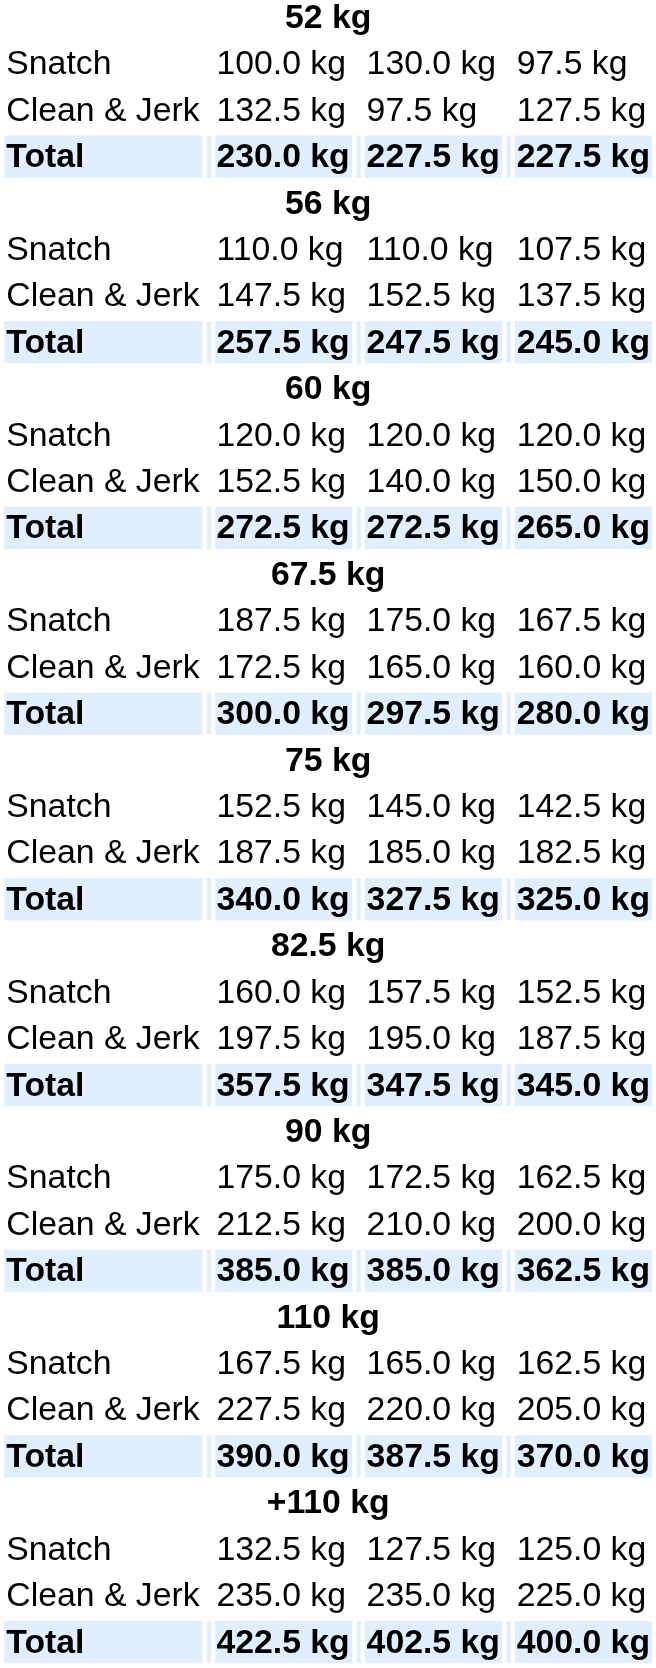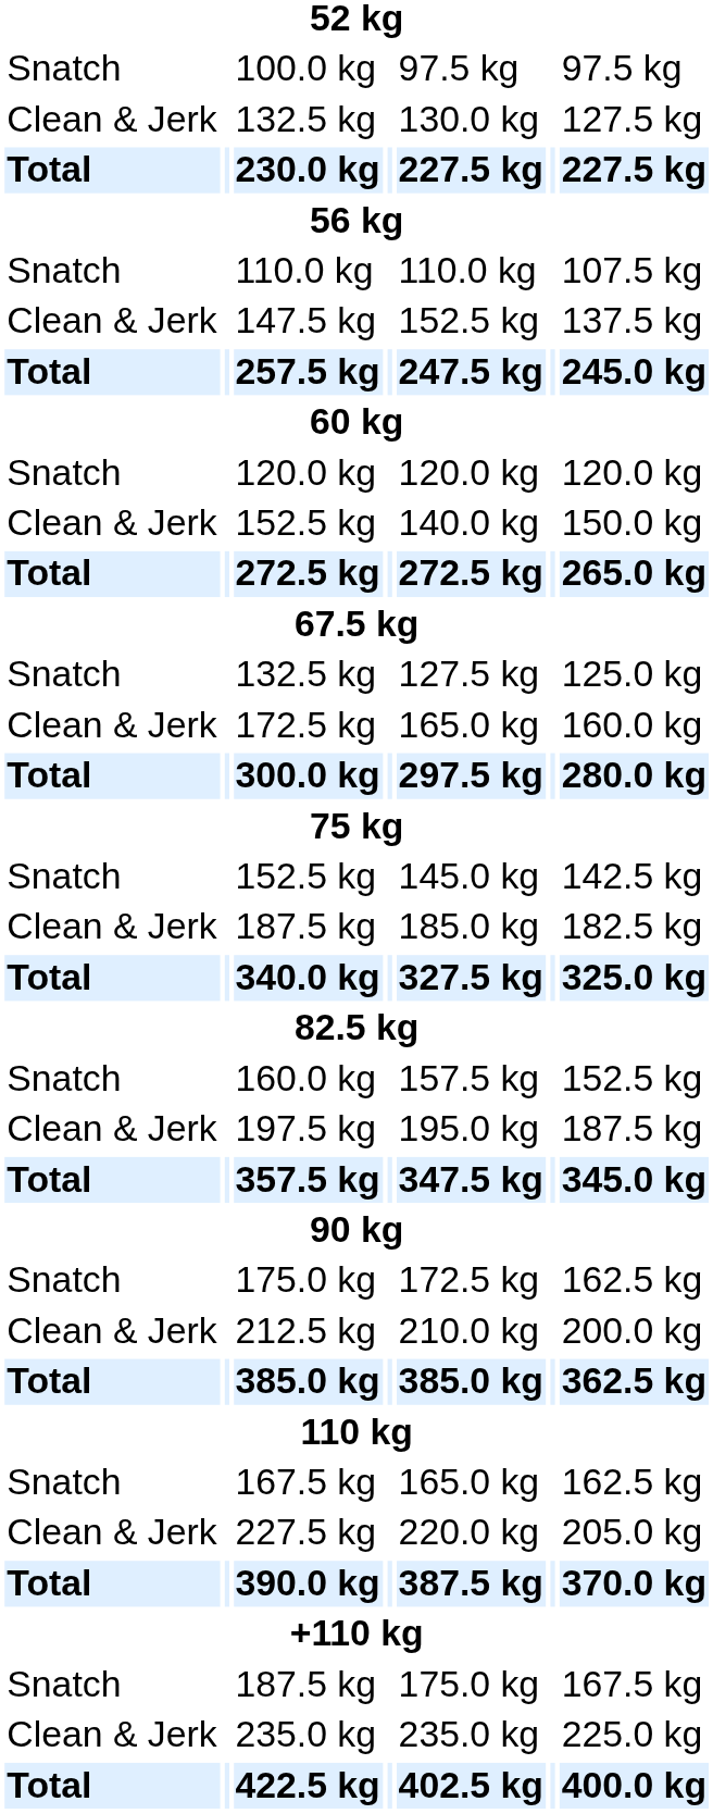 <table>
 <tr>
 <th colspan=7>52 kg</th>
 </tr>
 <tr>
 <td>Snatch</td>
 <td></td>
 <td>100.0 kg</td>
 <td></td>
-<td>130.0 kg</td>
+<td>97.5 kg</td>
 <td></td>
 <td>97.5 kg</td>
 </tr>
 <tr>
 <td>Clean & Jerk</td>
 <td></td>
 <td>132.5 kg</td>
 <td></td>
-<td>97.5 kg</td>
+<td>130.0 kg</td>
 <td></td>
 <td>127.5 kg</td>
 </tr>
 <tr bgcolor=#dfefff>
 <td><strong>Total</strong></td>
 <td></td>
 <td><strong>230.0 kg</strong></td>
 <td></td>
 <td><strong>227.5 kg</strong></td>
 <td></td>
 <td><strong>227.5 kg</strong></td>
 </tr>
 <tr>
 <th colspan=7>56 kg</th>
 </tr>
 <tr>
 <td>Snatch</td>
 <td></td>
 <td>110.0 kg</td>
 <td></td>
 <td>110.0 kg</td>
 <td></td>
 <td>107.5 kg</td>
 </tr>
 <tr>
 <td>Clean & Jerk</td>
 <td></td>
 <td>147.5 kg</td>
 <td></td>
 <td>152.5 kg</td>
 <td></td>
 <td>137.5 kg</td>
 </tr>
 <tr bgcolor=#dfefff>
 <td><strong>Total</strong></td>
 <td></td>
 <td><strong>257.5 kg</strong></td>
 <td></td>
 <td><strong>247.5 kg</strong></td>
 <td></td>
 <td><strong>245.0 kg</strong></td>
 </tr>
 <tr>
 <th colspan=7>60 kg</th>
 </tr>
 <tr>
 <td>Snatch</td>
 <td></td>
 <td>120.0 kg</td>
 <td></td>
 <td>120.0 kg</td>
 <td></td>
 <td>120.0 kg</td>
 </tr>
 <tr>
 <td>Clean & Jerk</td>
 <td></td>
 <td>152.5 kg</td>
 <td></td>
 <td>140.0 kg</td>
 <td></td>
 <td>150.0 kg</td>
 </tr>
 <tr bgcolor=#dfefff>
 <td><strong>Total</strong></td>
 <td></td>
 <td><strong>272.5 kg</strong></td>
 <td></td>
 <td><strong>272.5 kg</strong></td>
 <td></td>
 <td><strong>265.0 kg</strong></td>
 </tr>
 <tr>
 <th colspan=7>67.5 kg</th>
 </tr>
 <tr>
 <td>Snatch</td>
 <td></td>
-<td>187.5 kg</td>
+<td>132.5 kg</td>
 <td></td>
-<td>175.0 kg</td>
+<td>127.5 kg</td>
 <td></td>
-<td>167.5 kg</td>
+<td>125.0 kg</td>
 </tr>
 <tr>
 <td>Clean & Jerk</td>
 <td></td>
 <td>172.5 kg</td>
 <td></td>
 <td>165.0 kg</td>
 <td></td>
 <td>160.0 kg</td>
 </tr>
 <tr bgcolor=#dfefff>
 <td><strong>Total</strong></td>
 <td></td>
 <td><strong>300.0 kg</strong></td>
 <td></td>
 <td><strong>297.5 kg</strong></td>
 <td></td>
 <td><strong>280.0 kg</strong></td>
 </tr>
 <tr>
 <th colspan=7>75 kg</th>
 </tr>
 <tr>
 <td>Snatch</td>
 <td></td>
 <td>152.5 kg</td>
 <td></td>
 <td>145.0 kg</td>
 <td></td>
 <td>142.5 kg</td>
 </tr>
 <tr>
 <td>Clean & Jerk</td>
 <td></td>
 <td>187.5 kg</td>
 <td></td>
 <td>185.0 kg</td>
 <td></td>
 <td>182.5 kg</td>
 </tr>
 <tr bgcolor=#dfefff>
 <td><strong>Total</strong></td>
 <td></td>
 <td><strong>340.0 kg</strong></td>
 <td></td>
 <td><strong>327.5 kg</strong></td>
 <td></td>
 <td><strong>325.0 kg</strong></td>
 </tr>
 <tr>
 <th colspan=7>82.5 kg</th>
 </tr>
 <tr>
 <td>Snatch</td>
 <td></td>
 <td>160.0 kg</td>
 <td></td>
 <td>157.5 kg</td>
 <td></td>
 <td>152.5 kg</td>
 </tr>
 <tr>
 <td>Clean & Jerk</td>
 <td></td>
 <td>197.5 kg</td>
 <td></td>
 <td>195.0 kg</td>
 <td></td>
 <td>187.5 kg</td>
 </tr>
 <tr bgcolor=#dfefff>
 <td><strong>Total</strong></td>
 <td></td>
 <td><strong>357.5 kg</strong></td>
 <td></td>
 <td><strong>347.5 kg</strong></td>
 <td></td>
 <td><strong>345.0 kg</strong></td>
 </tr>
 <tr>
 <th colspan=7>90 kg</th>
 </tr>
 <tr>
 <td>Snatch</td>
 <td></td>
 <td>175.0 kg</td>
 <td></td>
 <td>172.5 kg</td>
 <td></td>
 <td>162.5 kg</td>
 </tr>
 <tr>
 <td>Clean & Jerk</td>
 <td></td>
 <td>212.5 kg</td>
 <td></td>
 <td>210.0 kg</td>
 <td></td>
 <td>200.0 kg</td>
 </tr>
 <tr bgcolor=#dfefff>
 <td><strong>Total</strong></td>
 <td></td>
 <td><strong>385.0 kg</strong></td>
 <td></td>
 <td><strong>385.0 kg</strong></td>
 <td></td>
 <td><strong>362.5 kg</strong></td>
 </tr>
 <tr>
 <th colspan=7>110 kg</th>
 </tr>
 <tr>
 <td>Snatch</td>
 <td></td>
 <td>167.5 kg</td>
 <td></td>
 <td>165.0 kg</td>
 <td></td>
 <td>162.5 kg</td>
 </tr>
 <tr>
 <td>Clean & Jerk</td>
 <td></td>
 <td>227.5 kg</td>
 <td></td>
 <td>220.0 kg</td>
 <td></td>
 <td>205.0 kg</td>
 </tr>
 <tr bgcolor=#dfefff>
 <td><strong>Total</strong></td>
 <td></td>
 <td><strong>390.0 kg</strong></td>
 <td></td>
 <td><strong>387.5 kg</strong></td>
 <td></td>
 <td><strong>370.0 kg</strong></td>
 </tr>
 <tr>
 <th colspan=7>+110 kg</th>
 </tr>
 <tr>
 <td>Snatch</td>
 <td></td>
-<td>132.5 kg</td>
+<td>187.5 kg</td>
 <td></td>
-<td>127.5 kg</td>
+<td>175.0 kg</td>
 <td></td>
-<td>125.0 kg</td>
+<td>167.5 kg</td>
 </tr>
 <tr>
 <td>Clean & Jerk</td>
 <td></td>
 <td>235.0 kg</td>
 <td></td>
 <td>235.0 kg</td>
 <td></td>
 <td>225.0 kg</td>
 </tr>
 <tr bgcolor=#dfefff>
 <td><strong>Total</strong></td>
 <td></td>
 <td><strong>422.5 kg</strong></td>
 <td></td>
 <td><strong>402.5 kg</strong></td>
 <td></td>
 <td><strong>400.0 kg</strong></td>
 </tr>
 </table>
